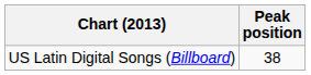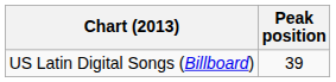 <table class="wikitable sortable plainrowheaders">
 <tr>
 <th scope="col">Chart (2013)</th>
 <th scope="col">Peak<br>position</th>
 </tr>
 <tr>
 <td>US Latin Digital Songs (<a href='#'><em>Billboard</em></a>)</td>
-<td align="center">38</td>
+<td align="center">39</td>
 </tr>
 </table>
